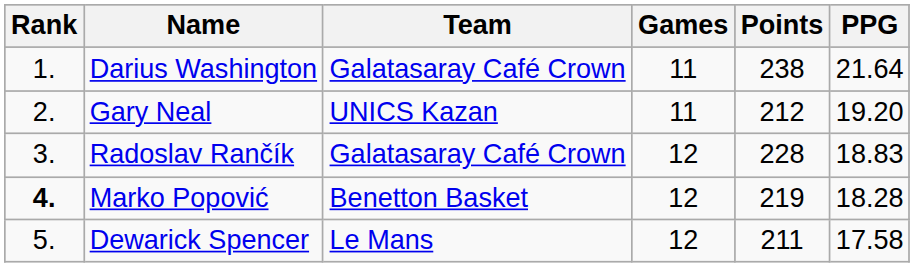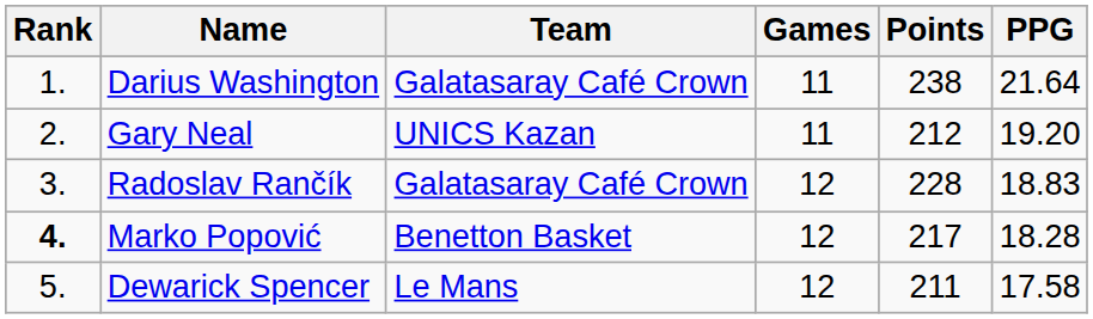 <table class="wikitable" style="text-align: center;">
 <tr>
 <th>Rank</th>
 <th>Name</th>
 <th>Team</th>
 <th>Games</th>
 <th>Points</th>
 <th width=40>PPG</th>
 </tr>
 <tr>
 <td>1.</td>
 <td align="left"> <a href='#'>Darius Washington</a></td>
 <td align="left"> <a href='#'>Galatasaray Café Crown</a></td>
 <td>11</td>
 <td>238</td>
 <td>21.64</td>
 </tr>
 <tr>
 <td>2.</td>
 <td align="left"> <a href='#'>Gary Neal</a></td>
 <td align="left"> <a href='#'>UNICS Kazan</a></td>
 <td>11</td>
 <td>212</td>
 <td>19.20</td>
 </tr>
 <tr>
 <td>3.</td>
 <td align="left"> <a href='#'>Radoslav Rančík</a></td>
 <td align="left"> <a href='#'>Galatasaray Café Crown</a></td>
 <td>12</td>
 <td>228</td>
 <td>18.83</td>
 </tr>
 <tr>
 <td><strong>4.</strong></td>
 <td align="left"> <a href='#'>Marko Popović</a></td>
 <td align="left"> <a href='#'>Benetton Basket</a></td>
 <td>12</td>
-<td>219</td>
+<td>217</td>
 <td>18.28</td>
 </tr>
 <tr>
 <td>5.</td>
 <td align="left"> <a href='#'>Dewarick Spencer</a></td>
 <td align="left"> <a href='#'>Le Mans</a></td>
 <td>12</td>
 <td>211</td>
 <td>17.58</td>
 </tr>
 </table>
